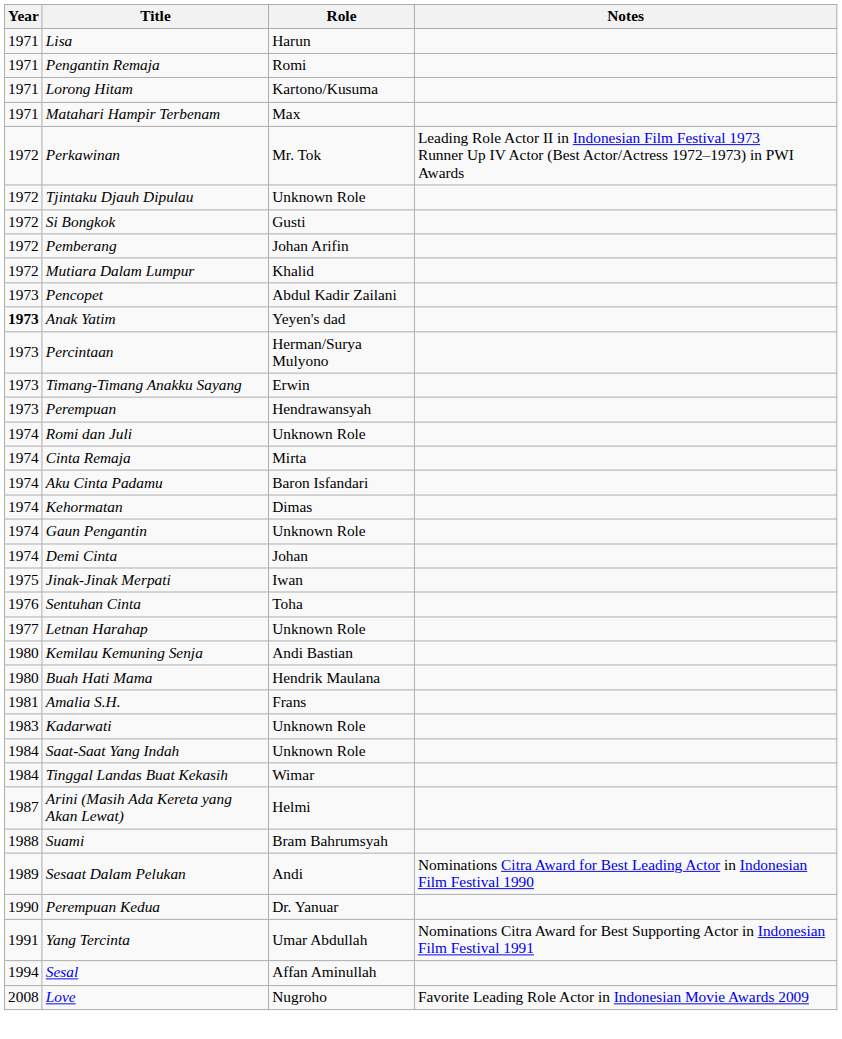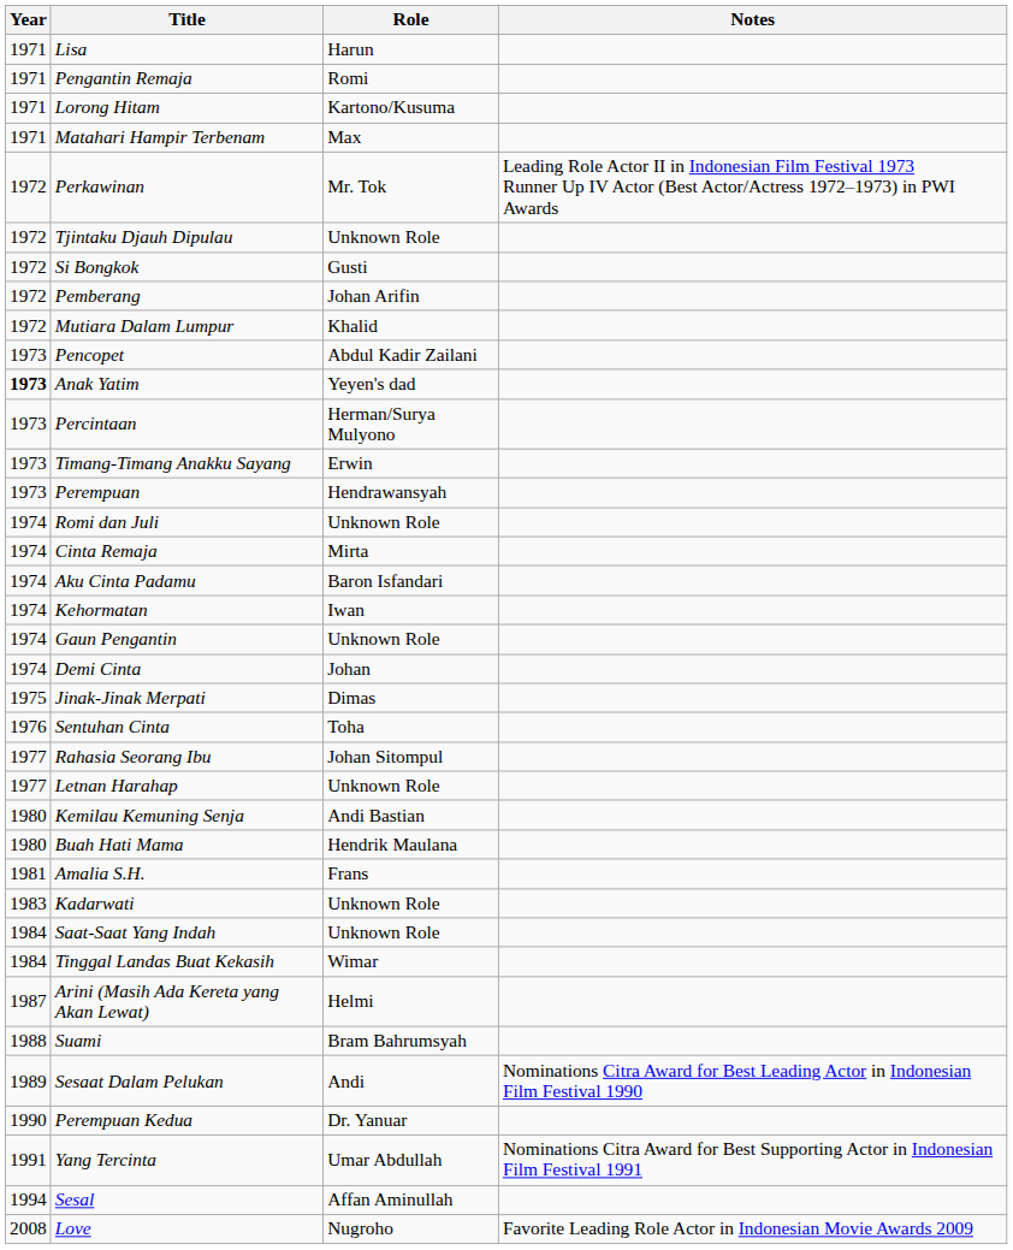 <table class="wikitable">
 <tr>
 <th>Year</th>
 <th>Title</th>
 <th>Role</th>
 <th>Notes</th>
 </tr>
 <tr>
 <td>1971</td>
 <td><em>Lisa</em></td>
 <td>Harun</td>
 <td></td>
 </tr>
 <tr>
 <td>1971</td>
 <td><em>Pengantin Remaja</em></td>
 <td>Romi</td>
 <td></td>
 </tr>
 <tr>
 <td>1971</td>
 <td><em>Lorong Hitam</em></td>
 <td>Kartono/Kusuma</td>
 <td></td>
 </tr>
 <tr>
 <td>1971</td>
 <td><em>Matahari Hampir Terbenam</em></td>
 <td>Max</td>
 <td></td>
 </tr>
 <tr>
 <td>1972</td>
 <td><em>Perkawinan</em></td>
 <td>Mr. Tok</td>
 <td>Leading Role Actor II in <a href='#'>Indonesian Film Festival 1973</a><br>Runner Up IV Actor (Best Actor/Actress 1972–1973) in PWI Awards</td>
 </tr>
 <tr>
 <td>1972</td>
 <td><em>Tjintaku Djauh Dipulau</em></td>
 <td>Unknown Role</td>
 <td></td>
 </tr>
 <tr>
 <td>1972</td>
 <td><em>Si Bongkok</em></td>
 <td>Gusti</td>
 <td></td>
 </tr>
 <tr>
 <td>1972</td>
 <td><em>Pemberang</em></td>
 <td>Johan Arifin</td>
 <td></td>
 </tr>
 <tr>
 <td>1972</td>
 <td><em>Mutiara Dalam Lumpur</em></td>
 <td>Khalid</td>
 <td></td>
 </tr>
 <tr>
 <td>1973</td>
 <td><em>Pencopet</em></td>
 <td>Abdul Kadir Zailani</td>
 <td></td>
 </tr>
 <tr>
 <td><strong>1973</strong></td>
 <td><em>Anak Yatim</em></td>
 <td>Yeyen's dad</td>
 <td></td>
 </tr>
 <tr>
 <td>1973</td>
 <td><em>Percintaan</em></td>
 <td>Herman/Surya Mulyono</td>
 <td></td>
 </tr>
 <tr>
 <td>1973</td>
 <td><em>Timang-Timang Anakku Sayang</em></td>
 <td>Erwin</td>
 <td></td>
 </tr>
 <tr>
 <td>1973</td>
 <td><em>Perempuan</em></td>
 <td>Hendrawansyah</td>
 <td></td>
 </tr>
 <tr>
 <td>1974</td>
 <td><em>Romi dan Juli</em></td>
 <td>Unknown Role</td>
 <td></td>
 </tr>
 <tr>
 <td>1974</td>
 <td><em>Cinta Remaja</em></td>
 <td>Mirta</td>
 <td></td>
 </tr>
 <tr>
 <td>1974</td>
 <td><em>Aku Cinta Padamu</em></td>
 <td>Baron Isfandari</td>
 <td></td>
 </tr>
 <tr>
 <td>1974</td>
 <td><em>Kehormatan</em></td>
-<td>Dimas</td>
+<td>Iwan</td>
 <td></td>
 </tr>
 <tr>
 <td>1974</td>
 <td><em>Gaun Pengantin</em></td>
 <td>Unknown Role</td>
 <td></td>
 </tr>
 <tr>
 <td>1974</td>
 <td><em>Demi Cinta</em></td>
 <td>Johan</td>
 <td></td>
 </tr>
 <tr>
 <td>1975</td>
 <td><em>Jinak-Jinak Merpati</em></td>
-<td>Iwan</td>
+<td>Dimas</td>
 <td></td>
 </tr>
 <tr>
 <td>1976</td>
 <td><em>Sentuhan Cinta</em></td>
 <td>Toha</td>
+<td></td>
+</tr>
+<tr>
+<td>1977</td>
+<td><em>Rahasia Seorang Ibu</em></td>
+<td>Johan Sitompul</td>
 <td></td>
 </tr>
 <tr>
 <td>1977</td>
 <td><em>Letnan Harahap</em></td>
 <td>Unknown Role</td>
 <td></td>
 </tr>
 <tr>
 <td>1980</td>
 <td><em>Kemilau Kemuning Senja</em></td>
 <td>Andi Bastian</td>
 <td></td>
 </tr>
 <tr>
 <td>1980</td>
 <td><em>Buah Hati Mama</em></td>
 <td>Hendrik Maulana</td>
 <td></td>
 </tr>
 <tr>
 <td>1981</td>
 <td><em>Amalia S.H.</em></td>
 <td>Frans</td>
 <td></td>
 </tr>
 <tr>
 <td>1983</td>
 <td><em>Kadarwati</em></td>
 <td>Unknown Role</td>
 <td></td>
 </tr>
 <tr>
 <td>1984</td>
 <td><em>Saat-Saat Yang Indah</em></td>
 <td>Unknown Role</td>
 <td></td>
 </tr>
 <tr>
 <td>1984</td>
 <td><em>Tinggal Landas Buat Kekasih</em></td>
 <td>Wimar</td>
 <td></td>
 </tr>
 <tr>
 <td>1987</td>
 <td><em>Arini (Masih Ada Kereta yang Akan Lewat)</em></td>
 <td>Helmi</td>
 <td></td>
 </tr>
 <tr>
 <td>1988</td>
 <td><em>Suami</em></td>
 <td>Bram Bahrumsyah</td>
 <td></td>
 </tr>
 <tr>
 <td>1989</td>
 <td><em>Sesaat Dalam Pelukan</em></td>
 <td>Andi</td>
 <td>Nominations <a href='#'>Citra Award for Best Leading Actor</a> in <a href='#'>Indonesian Film Festival 1990</a></td>
 </tr>
 <tr>
 <td>1990</td>
 <td><em>Perempuan Kedua</em></td>
 <td>Dr. Yanuar</td>
 <td></td>
 </tr>
 <tr>
 <td>1991</td>
 <td><em>Yang Tercinta</em></td>
 <td>Umar Abdullah</td>
 <td>Nominations Citra Award for Best Supporting Actor in <a href='#'>Indonesian Film Festival 1991</a></td>
 </tr>
 <tr>
 <td>1994</td>
 <td><em><a href='#'>Sesal</a></em></td>
 <td>Affan Aminullah</td>
 <td></td>
 </tr>
 <tr>
 <td>2008</td>
 <td><em><a href='#'>Love</a></em></td>
 <td>Nugroho</td>
 <td>Favorite Leading Role Actor in <a href='#'>Indonesian Movie Awards 2009</a></td>
 </tr>
 </table>
